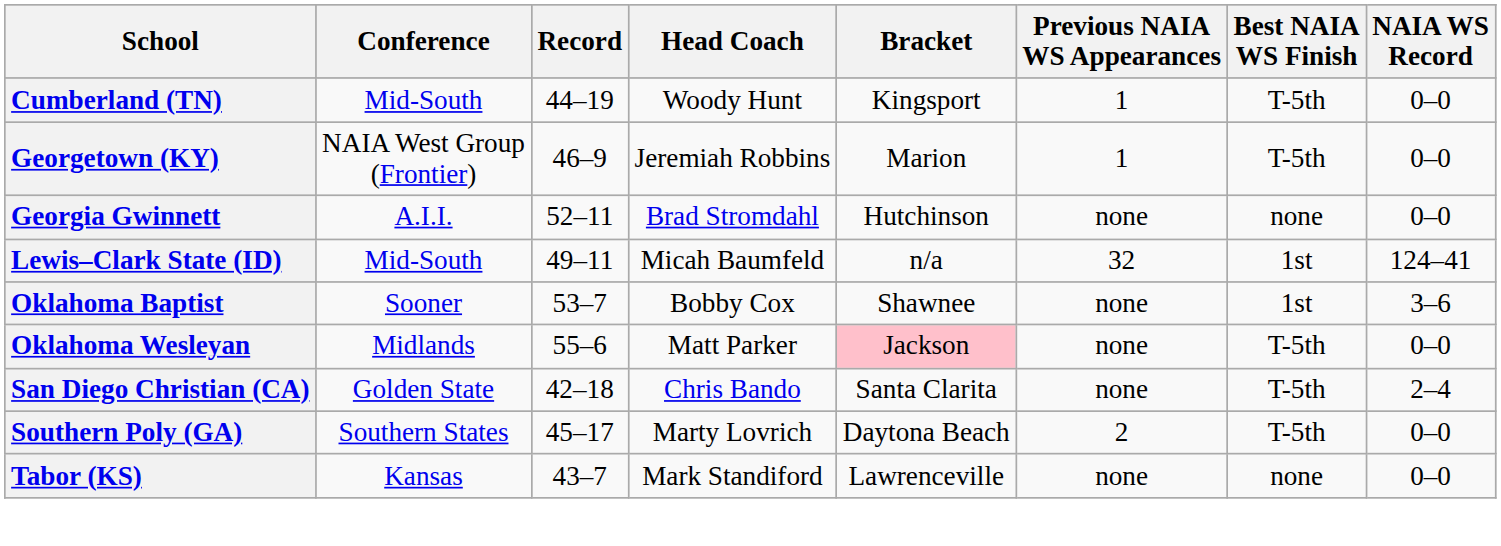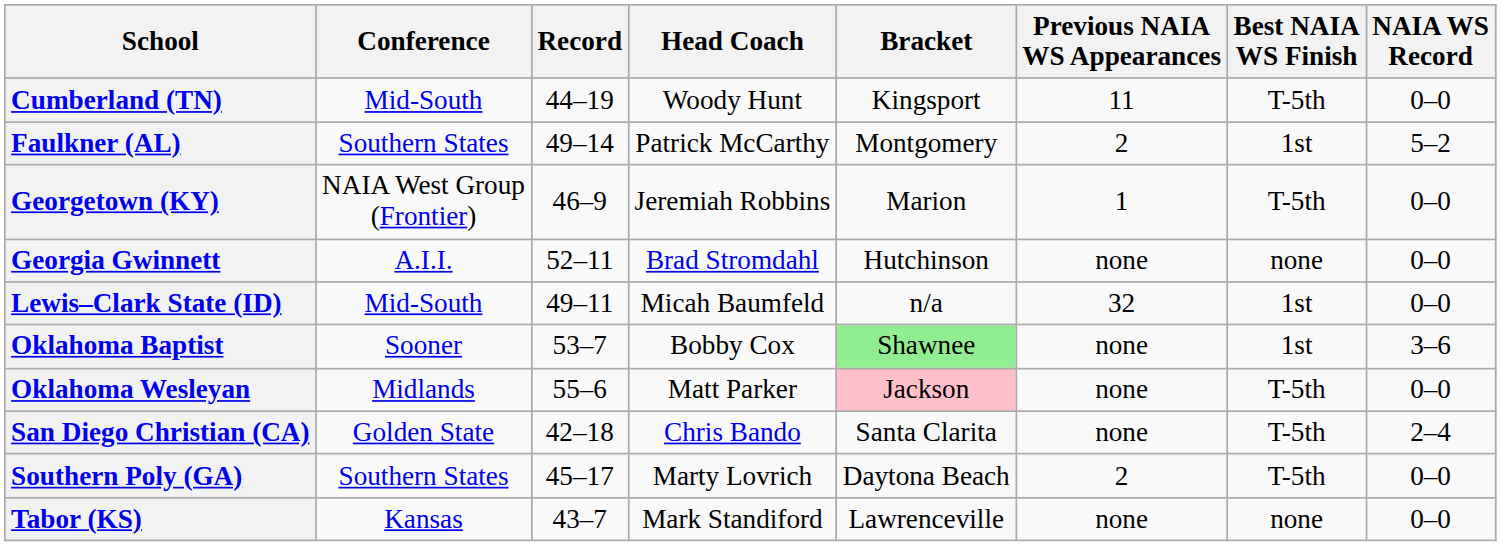 <table class="wikitable sortable plainrowheaders" style="text-align:center">
 <tr>
 <th scope="col">School</th>
 <th scope="col">Conference</th>
 <th scope="col">Record</th>
 <th scope="col">Head Coach</th>
 <th scope="col">Bracket</th>
 <th scope="col">Previous NAIA<br>WS Appearances</th>
 <th scope="col">Best NAIA<br>WS Finish</th>
 <th scope="col">NAIA WS<br>Record</th>
 </tr>
 <tr>
 <th scope="row" style="text-align:left"><a href='#'>Cumberland (TN)</a></th>
 <td><a href='#'>Mid-South</a></td>
 <td>44–19</td>
 <td>Woody Hunt</td>
 <td>Kingsport</td>
-<td>1<br></td>
+<td>11<br></td>
 <td>T-5th<br></td>
 <td>0–0</td>
+</tr>
+<tr>
+<th scope="row" style="text-align:left"><a href='#'>Faulkner (AL)</a></th>
+<td><a href='#'>Southern States</a></td>
+<td>49–14</td>
+<td>Patrick McCarthy</td>
+<td>Montgomery</td>
+<td>2<br></td>
+<td>1st<br></td>
+<td>5–2</td>
 </tr>
 <tr>
 <th scope="row" style="text-align:left"><a href='#'>Georgetown (KY)</a></th>
 <td>NAIA West Group<br>(<a href='#'>Frontier</a>)</td>
 <td>46–9</td>
 <td>Jeremiah Robbins</td>
 <td>Marion</td>
 <td>1<br></td>
 <td>T-5th<br></td>
 <td>0–0</td>
 </tr>
 <tr>
 <th scope="row" style="text-align:left"><a href='#'>Georgia Gwinnett</a></th>
 <td><a href='#'>A.I.I.</a></td>
 <td>52–11</td>
 <td><a href='#'>Brad Stromdahl</a></td>
 <td>Hutchinson</td>
 <td>none</td>
 <td>none</td>
 <td>0–0</td>
 </tr>
 <tr>
 <th scope="row" style="text-align:left"><a href='#'>Lewis–Clark State (ID)</a></th>
 <td><a href='#'>Mid-South</a></td>
 <td>49–11</td>
 <td>Micah Baumfeld</td>
 <td>n/a</td>
 <td>32<br></td>
 <td>1st<br></td>
-<td>124–41</td>
+<td>0–0</td>
 </tr>
 <tr>
 <th scope="row" style="text-align:left"><a href='#'>Oklahoma Baptist</a></th>
 <td><a href='#'>Sooner</a></td>
 <td>53–7</td>
 <td>Bobby Cox</td>
-<td>Shawnee</td>
+<td style="background: lightgreen;">Shawnee</td>
 <td>none</td>
 <td>1st<br></td>
 <td>3–6</td>
 </tr>
 <tr>
 <th scope="row" style="text-align:left"><a href='#'>Oklahoma Wesleyan</a></th>
 <td><a href='#'>Midlands</a></td>
 <td>55–6</td>
 <td>Matt Parker</td>
 <td style="background: pink;">Jackson</td>
 <td>none</td>
 <td>T-5th<br></td>
 <td>0–0</td>
 </tr>
 <tr>
 <th scope="row" style="text-align:left"><a href='#'>San Diego Christian (CA)</a></th>
 <td><a href='#'>Golden State</a></td>
 <td>42–18</td>
 <td><a href='#'>Chris Bando</a></td>
 <td>Santa Clarita</td>
 <td>none</td>
 <td>T-5th<br></td>
 <td>2–4</td>
 </tr>
 <tr>
 <th scope="row" style="text-align:left"><a href='#'>Southern Poly (GA)</a></th>
 <td><a href='#'>Southern States</a></td>
 <td>45–17</td>
 <td>Marty Lovrich</td>
 <td>Daytona Beach</td>
 <td>2<br></td>
 <td>T-5th<br></td>
 <td>0–0</td>
 </tr>
 <tr>
 <th scope="row" style="text-align:left"><a href='#'>Tabor (KS)</a></th>
 <td><a href='#'>Kansas</a></td>
 <td>43–7</td>
 <td>Mark Standiford</td>
 <td>Lawrenceville</td>
 <td>none</td>
 <td>none</td>
 <td>0–0</td>
 </tr>
 </table>
